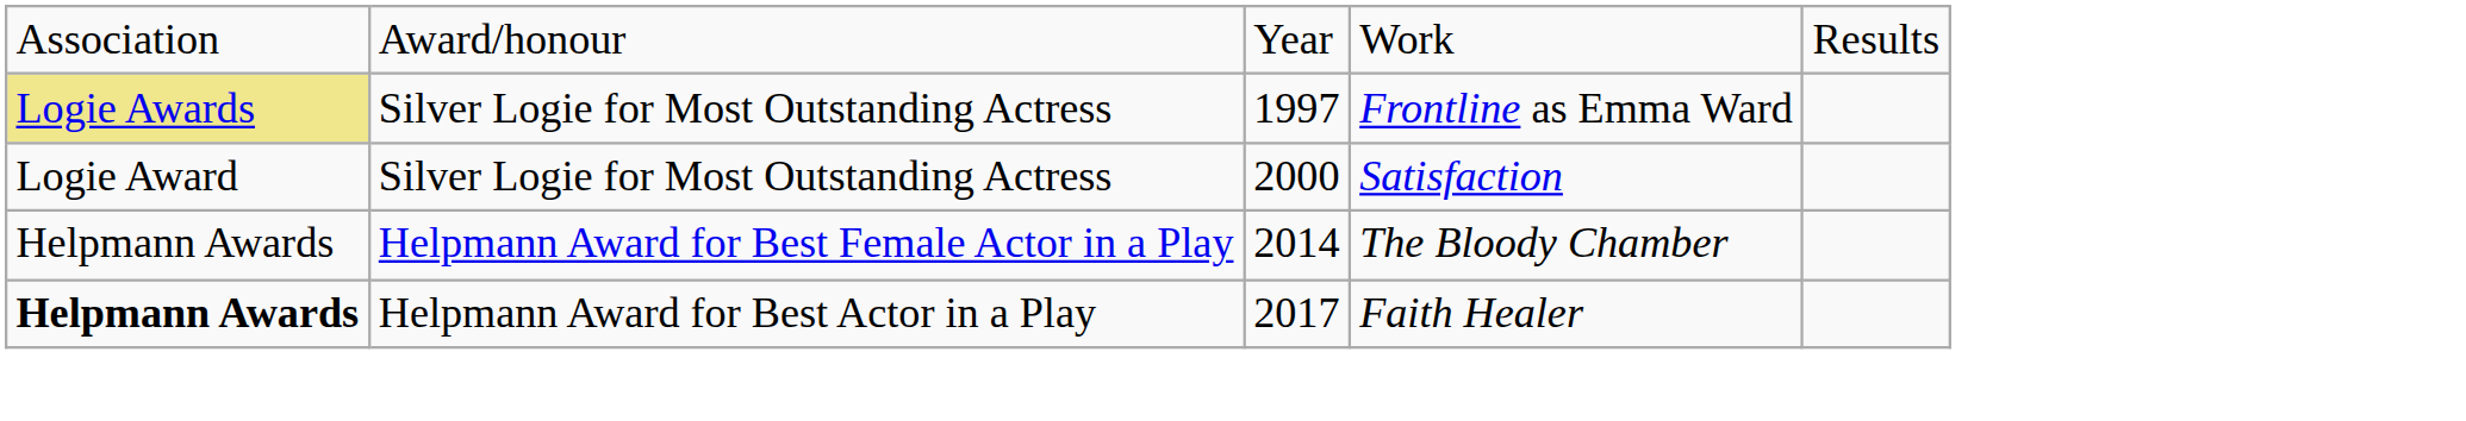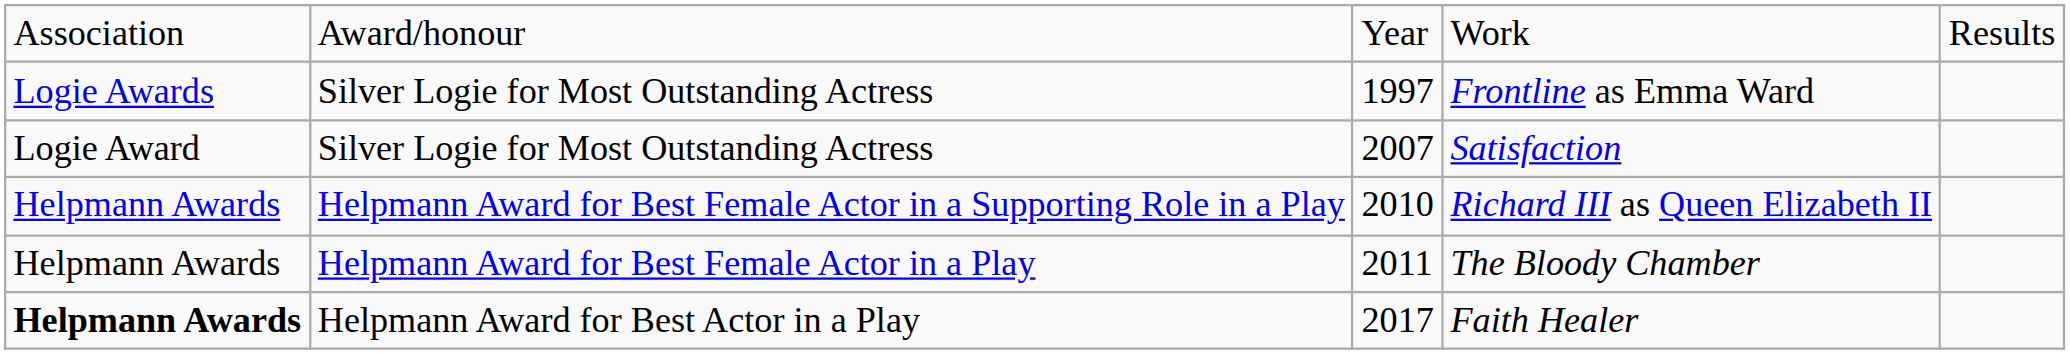 <table class="wikitable">
 <tr>
 <td>Association</td>
 <td>Award/honour</td>
 <td>Year</td>
 <td>Work</td>
 <td>Results</td>
 </tr>
 <tr>
-<td style="background: khaki;"><a href='#'>Logie Awards</a></td>
+<td><a href='#'>Logie Awards</a></td>
 <td>Silver Logie for Most Outstanding Actress</td>
 <td>1997</td>
 <td><em><a href='#'>Frontline</a></em> as Emma Ward</td>
 <td></td>
 </tr>
 <tr>
 <td>Logie Award</td>
 <td>Silver Logie for Most Outstanding Actress</td>
-<td>2000</td>
+<td>2007</td>
 <td><em><a href='#'>Satisfaction</a></em></td>
+<td></td>
+</tr>
+<tr>
+<td><a href='#'>Helpmann Awards</a></td>
+<td><a href='#'>Helpmann Award for Best Female Actor in a Supporting Role in a Play</a></td>
+<td>2010</td>
+<td><em><a href='#'>Richard III</a></em> as <a href='#'>Queen Elizabeth II</a></td>
 <td></td>
 </tr>
 <tr>
 <td>Helpmann Awards</td>
 <td><a href='#'>Helpmann Award for Best Female Actor in a Play</a></td>
-<td>2014</td>
+<td>2011</td>
 <td><em>The Bloody Chamber</em></td>
 <td></td>
 </tr>
 <tr>
 <td><strong>Helpmann Awards</strong></td>
 <td>Helpmann Award for Best Actor in a Play</td>
 <td>2017</td>
 <td><em>Faith Healer</em></td>
 <td></td>
 </tr>
 </table>
